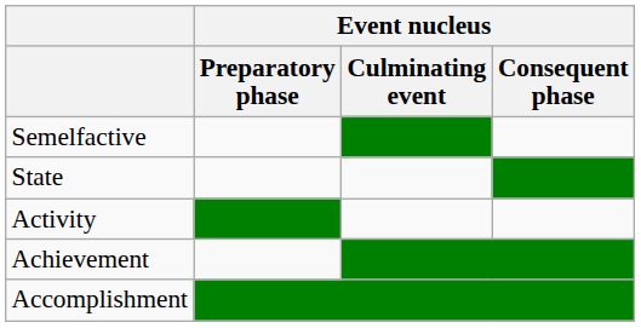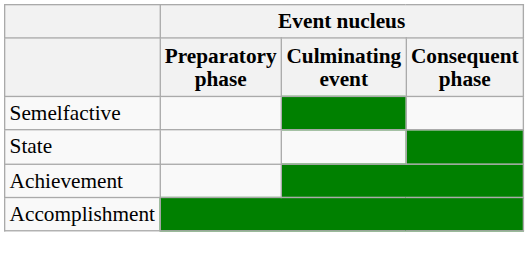 <table class="wikitable">
 <tr>
 <th></th>
 <th colspan="3">Event nucleus</th>
 </tr>
 <tr>
 <th></th>
 <th>Preparatory<br>phase</th>
 <th>Culminating<br>event</th>
 <th>Consequent<br>phase</th>
 </tr>
 <tr>
 <td>Semelfactive</td>
 <td></td>
 <td style="background-color:green;"></td>
 <td></td>
 </tr>
 <tr>
 <td>State</td>
 <td></td>
 <td></td>
 <td style="background-color:green;"></td>
 </tr>
 <tr>
-<td>Activity</td>
-<td style="background-color:green;"></td>
-<td></td>
-<td></td>
-</tr>
-<tr>
 <td>Achievement</td>
 <td></td>
 <td colspan="2" style="background-color:green;"></td>
 </tr>
 <tr>
 <td>Accomplishment</td>
 <td colspan="3" style="background-color:green;"></td>
 </tr>
 </table>
